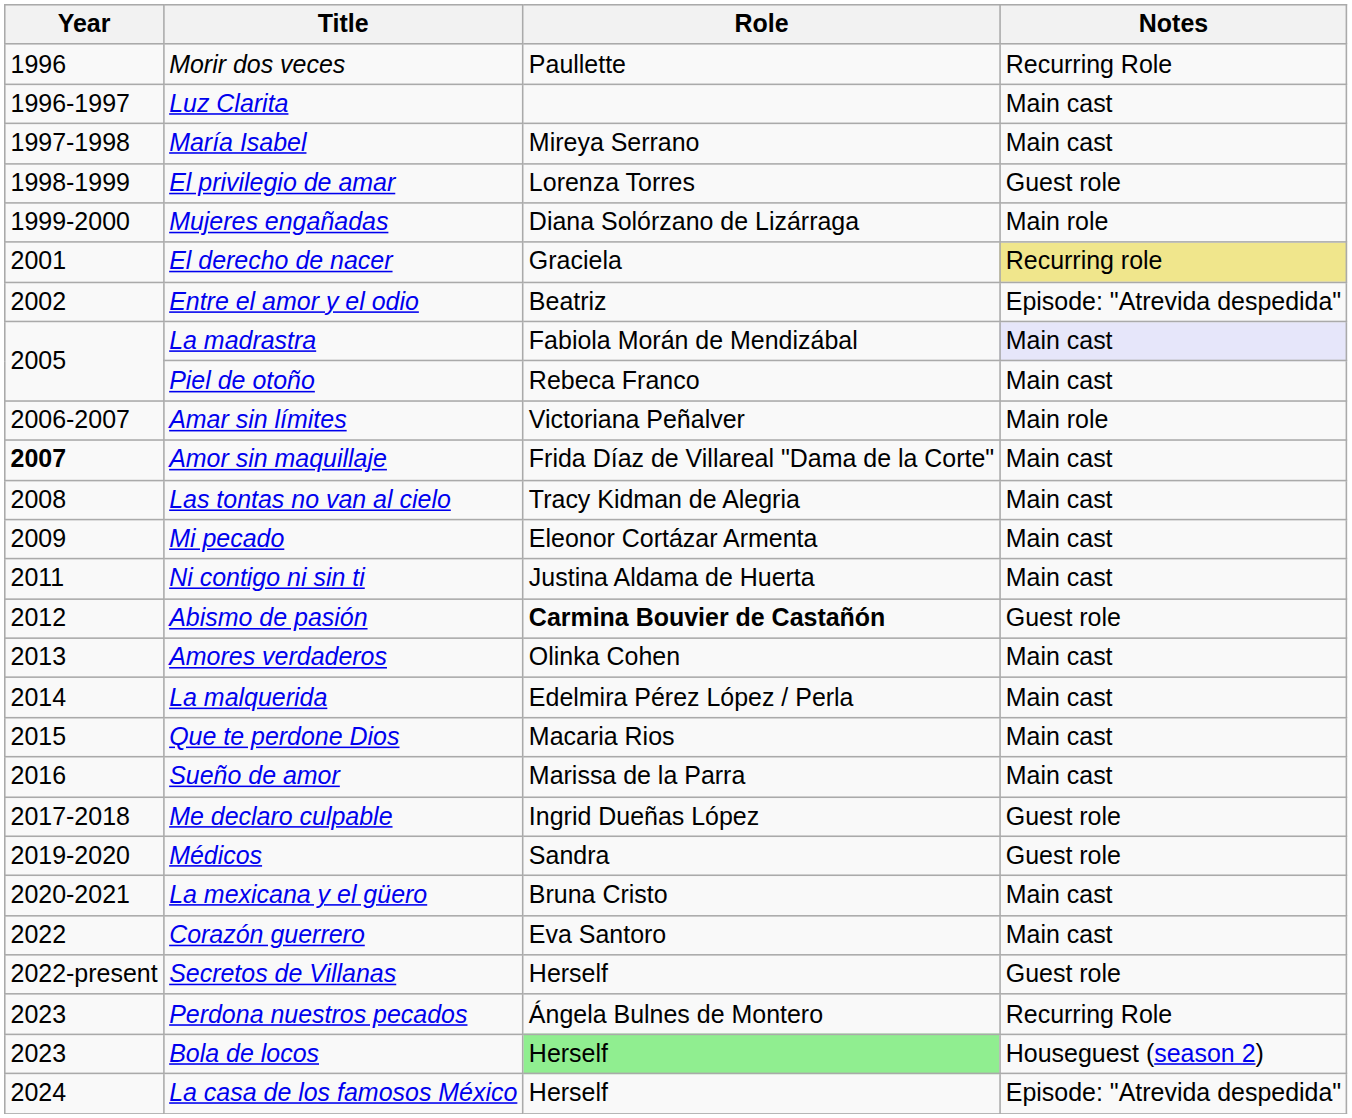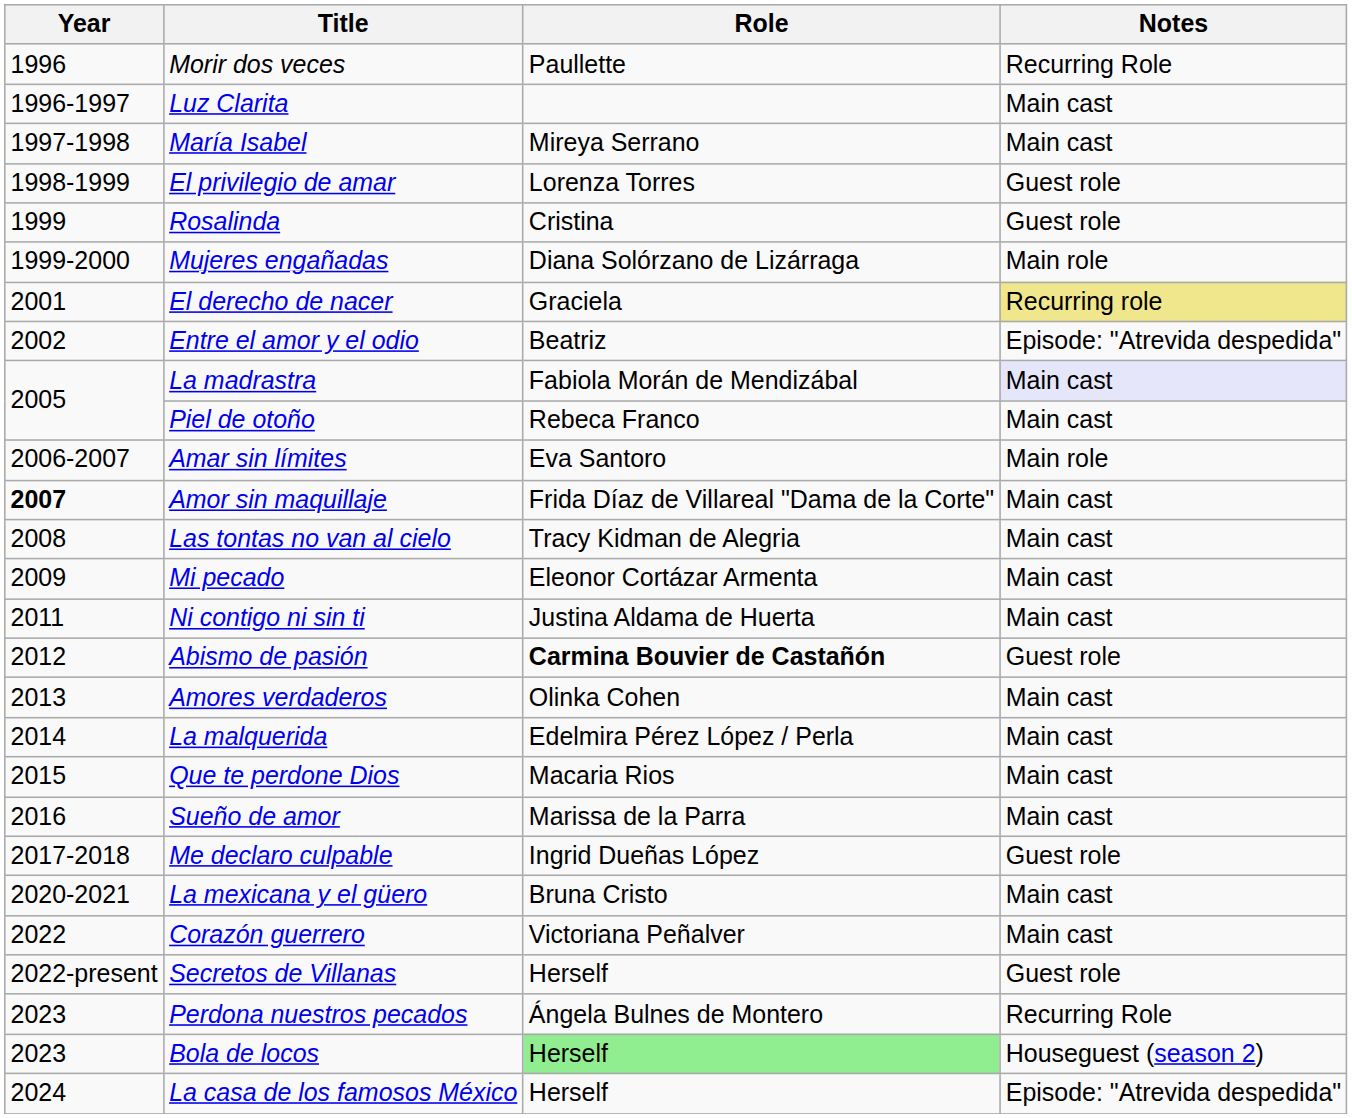 <table class="wikitable">
 <tr>
 <th>Year</th>
 <th>Title</th>
 <th>Role</th>
 <th>Notes</th>
 </tr>
 <tr>
 <td>1996</td>
 <td><em>Morir dos veces</em></td>
 <td>Paullette</td>
 <td>Recurring Role</td>
 </tr>
 <tr>
 <td>1996-1997</td>
 <td><em><a href='#'>Luz Clarita</a></em></td>
 <td></td>
 <td>Main cast</td>
 </tr>
 <tr>
 <td>1997-1998</td>
 <td><em><a href='#'>María Isabel</a></em></td>
 <td>Mireya Serrano</td>
 <td>Main cast</td>
 </tr>
 <tr>
 <td>1998-1999</td>
 <td><em><a href='#'>El privilegio de amar</a></em></td>
 <td>Lorenza Torres</td>
+<td>Guest role</td>
+</tr>
+<tr>
+<td>1999</td>
+<td><em><a href='#'>Rosalinda</a></em></td>
+<td>Cristina</td>
 <td>Guest role</td>
 </tr>
 <tr>
 <td>1999-2000</td>
 <td><em><a href='#'>Mujeres engañadas</a></em></td>
 <td>Diana Solórzano de Lizárraga</td>
 <td>Main role</td>
 </tr>
 <tr>
 <td>2001</td>
 <td><em><a href='#'>El derecho de nacer</a></em></td>
 <td>Graciela</td>
 <td style="background: khaki;">Recurring role</td>
 </tr>
 <tr>
 <td>2002</td>
 <td><em><a href='#'>Entre el amor y el odio</a></em></td>
 <td>Beatriz</td>
 <td>Episode: "Atrevida despedida"</td>
 </tr>
 <tr>
 <td rowspan="2">2005</td>
 <td><em><a href='#'>La madrastra</a></em></td>
 <td>Fabiola Morán de Mendizábal</td>
 <td style="background: lavender;">Main cast</td>
 </tr>
 <tr>
 <td><em><a href='#'>Piel de otoño</a></em></td>
 <td>Rebeca Franco</td>
 <td>Main cast</td>
 </tr>
 <tr>
 <td>2006-2007</td>
 <td><em><a href='#'>Amar sin límites</a></em></td>
-<td>Victoriana Peñalver</td>
+<td>Eva Santoro</td>
 <td>Main role</td>
 </tr>
 <tr>
 <td><strong>2007</strong></td>
 <td><em><a href='#'>Amor sin maquillaje</a></em></td>
 <td>Frida Díaz de Villareal "Dama de la Corte"</td>
 <td>Main cast</td>
 </tr>
 <tr>
 <td>2008</td>
 <td><em><a href='#'>Las tontas no van al cielo</a></em></td>
 <td>Tracy Kidman de Alegria</td>
 <td>Main cast</td>
 </tr>
 <tr>
 <td>2009</td>
 <td><em><a href='#'>Mi pecado</a></em></td>
 <td>Eleonor Cortázar Armenta</td>
 <td>Main cast</td>
 </tr>
 <tr>
 <td>2011</td>
 <td><em><a href='#'>Ni contigo ni sin ti</a></em></td>
 <td>Justina Aldama de Huerta</td>
 <td>Main cast</td>
 </tr>
 <tr>
 <td>2012</td>
 <td><em><a href='#'>Abismo de pasión </a></em></td>
 <td><strong>Carmina Bouvier de Castañón</strong></td>
 <td>Guest role</td>
 </tr>
 <tr>
 <td>2013</td>
 <td><em><a href='#'>Amores verdaderos</a></em></td>
 <td>Olinka Cohen</td>
 <td>Main cast</td>
 </tr>
 <tr>
 <td>2014</td>
 <td><em><a href='#'>La malquerida</a></em></td>
 <td>Edelmira Pérez López / Perla</td>
 <td>Main cast</td>
 </tr>
 <tr>
 <td>2015</td>
 <td><em><a href='#'>Que te perdone Dios</a></em></td>
 <td>Macaria Rios</td>
 <td>Main cast</td>
 </tr>
 <tr>
 <td>2016</td>
 <td><em><a href='#'>Sueño de amor</a></em></td>
 <td>Marissa de la Parra</td>
 <td>Main cast</td>
 </tr>
 <tr>
 <td>2017-2018</td>
 <td><em><a href='#'>Me declaro culpable</a></em></td>
 <td>Ingrid Dueñas López</td>
 <td>Guest role</td>
 </tr>
 <tr>
-<td>2019-2020</td>
-<td><em><a href='#'>Médicos</a></em></td>
-<td>Sandra</td>
-<td>Guest role</td>
-</tr>
-<tr>
 <td>2020-2021</td>
 <td><em><a href='#'>La mexicana y el güero</a></em></td>
 <td>Bruna Cristo</td>
 <td>Main cast</td>
 </tr>
 <tr>
 <td>2022</td>
 <td><em><a href='#'>Corazón guerrero</a></em></td>
-<td>Eva Santoro</td>
+<td>Victoriana Peñalver</td>
 <td>Main cast</td>
 </tr>
 <tr>
 <td>2022-present</td>
 <td><em><a href='#'>Secretos de Villanas</a></em></td>
 <td>Herself</td>
 <td>Guest role</td>
 </tr>
 <tr>
 <td>2023</td>
 <td><em><a href='#'>Perdona nuestros pecados</a></em></td>
 <td>Ángela Bulnes de Montero</td>
 <td>Recurring Role</td>
 </tr>
 <tr>
 <td>2023</td>
 <td><em><a href='#'>Bola de locos</a></em></td>
 <td style="background: lightgreen;">Herself</td>
 <td>Houseguest (<a href='#'>season 2</a>)</td>
 </tr>
 <tr>
 <td>2024</td>
 <td><em><a href='#'>La casa de los famosos México</a></em></td>
 <td>Herself</td>
 <td>Episode: "Atrevida despedida"</td>
 </tr>
 </table>
